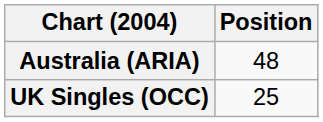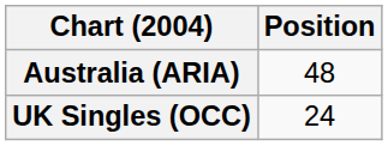 <table class="wikitable sortable plainrowheaders" style="text-align:center">
 <tr>
 <th>Chart (2004)</th>
 <th>Position</th>
 </tr>
 <tr>
 <th scope="row">Australia (ARIA)</th>
 <td>48</td>
 </tr>
 <tr>
 <th scope="row">UK Singles (OCC)</th>
-<td>25</td>
+<td>24</td>
 </tr>
 </table>
